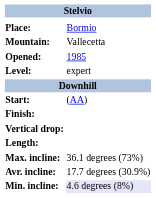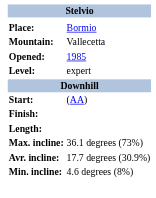 <table border=0 class="toccolours float-right" align="right" style="margin:0 0 0.5em 1em; font-size: 85%;">
 <tr>
 <th bgcolor=#b0c4de colspan=2 align="center">Stelvio</th>
 </tr>
 <tr>
 <td align="center" colspan=2></td>
 </tr>
 <tr>
 <td><strong>Place:</strong></td>
 <td> <a href='#'>Bormio</a></td>
 </tr>
 <tr>
 <td><strong>Mountain:</strong></td>
 <td>Vallecetta</td>
 </tr>
 <tr>
 <td><strong>Opened:</strong></td>
 <td><a href='#'>1985</a></td>
 </tr>
 <tr>
 <td><strong>Level:</strong></td>
 <td> expert</td>
 </tr>
 <tr>
 <th bgcolor=#b0c4de colspan=2 align="center">Downhill</th>
 </tr>
 <tr>
 <td><strong>Start:</strong></td>
 <td> (<a href='#'>AA</a>)</td>
 </tr>
 <tr>
 <td><strong>Finish:</strong></td>
 <td></td>
 </tr>
 <tr>
-<td><strong>Vertical drop:</strong></td>
-<td></td>
-</tr>
-<tr>
 <td><strong>Length:</strong></td>
 <td></td>
 </tr>
 <tr>
 <td><strong>Max. incline:</strong></td>
 <td>36.1 degrees (73%)</td>
 </tr>
 <tr>
 <td><strong>Avr. incline:</strong></td>
 <td>17.7 degrees (30.9%)</td>
 </tr>
 <tr>
 <td><strong>Min. incline:</strong></td>
-<td style="background: lavender;">4.6 degrees (8%)</td>
+<td>4.6 degrees (8%)</td>
 </tr>
 </table>
